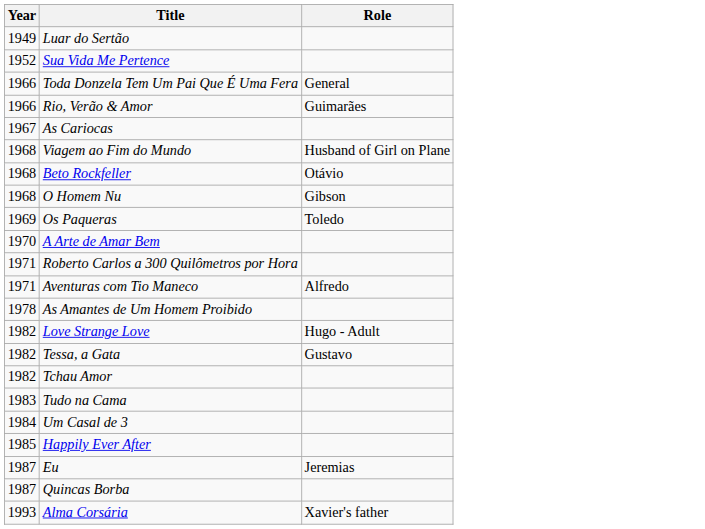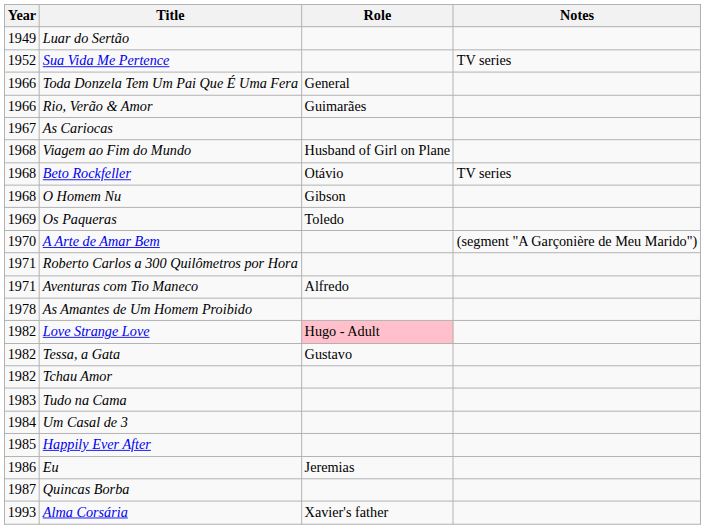 <table class="wikitable">
 <tr>
 <th>Year</th>
 <th>Title</th>
 <th>Role</th>
+<th>Notes</th>
 </tr>
 <tr>
 <td>1949</td>
 <td><em>Luar do Sertão</em></td>
+<td></td>
 <td></td>
 </tr>
 <tr>
 <td>1952</td>
 <td><em><a href='#'>Sua Vida Me Pertence</a></em></td>
 <td></td>
+<td>TV series</td>
 </tr>
 <tr>
 <td>1966</td>
 <td><em>Toda Donzela Tem Um Pai Que É Uma Fera</em></td>
 <td>General</td>
+<td></td>
 </tr>
 <tr>
 <td>1966</td>
 <td><em>Rio, Verão & Amor</em></td>
 <td>Guimarães</td>
+<td></td>
 </tr>
 <tr>
 <td>1967</td>
 <td><em>As Cariocas</em></td>
+<td></td>
 <td></td>
 </tr>
 <tr>
 <td>1968</td>
 <td><em>Viagem ao Fim do Mundo</em></td>
 <td>Husband of Girl on Plane</td>
+<td></td>
 </tr>
 <tr>
 <td>1968</td>
 <td><em><a href='#'>Beto Rockfeller</a></em></td>
 <td>Otávio</td>
+<td>TV series</td>
 </tr>
 <tr>
 <td>1968</td>
 <td><em>O Homem Nu</em></td>
 <td>Gibson</td>
+<td></td>
 </tr>
 <tr>
 <td>1969</td>
 <td><em>Os Paqueras</em></td>
 <td>Toledo</td>
+<td></td>
 </tr>
 <tr>
 <td>1970</td>
 <td><em><a href='#'>A Arte de Amar Bem</a></em></td>
 <td></td>
+<td>(segment "A Garçonière de Meu Marido")</td>
 </tr>
 <tr>
 <td>1971</td>
 <td><em>Roberto Carlos a 300 Quilômetros por Hora</em></td>
+<td></td>
 <td></td>
 </tr>
 <tr>
 <td>1971</td>
 <td><em>Aventuras com Tio Maneco</em></td>
 <td>Alfredo</td>
+<td></td>
 </tr>
 <tr>
 <td>1978</td>
 <td><em>As Amantes de Um Homem Proibido</em></td>
 <td></td>
+<td></td>
 </tr>
 <tr>
 <td>1982</td>
 <td><em><a href='#'>Love Strange Love</a></em></td>
-<td>Hugo - Adult</td>
+<td style="background: pink;">Hugo - Adult</td>
+<td></td>
 </tr>
 <tr>
 <td>1982</td>
 <td><em>Tessa, a Gata</em></td>
 <td>Gustavo</td>
+<td></td>
 </tr>
 <tr>
 <td>1982</td>
 <td><em>Tchau Amor</em></td>
+<td></td>
 <td></td>
 </tr>
 <tr>
 <td>1983</td>
 <td><em>Tudo na Cama</em></td>
 <td></td>
+<td></td>
 </tr>
 <tr>
 <td>1984</td>
 <td><em>Um Casal de 3</em></td>
+<td></td>
 <td></td>
 </tr>
 <tr>
 <td>1985</td>
 <td><em><a href='#'>Happily Ever After</a></em></td>
 <td></td>
+<td></td>
 </tr>
 <tr>
-<td>1987</td>
+<td>1986</td>
 <td><em>Eu</em></td>
 <td>Jeremias</td>
+<td></td>
 </tr>
 <tr>
 <td>1987</td>
 <td><em>Quincas Borba</em></td>
+<td></td>
 <td></td>
 </tr>
 <tr>
 <td>1993</td>
 <td><em><a href='#'>Alma Corsária</a></em></td>
 <td>Xavier's father</td>
+<td></td>
 </tr>
 </table>
